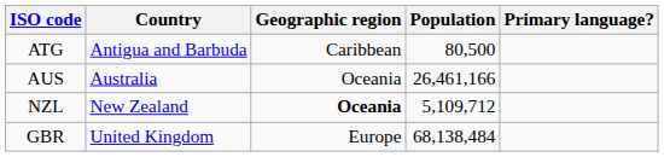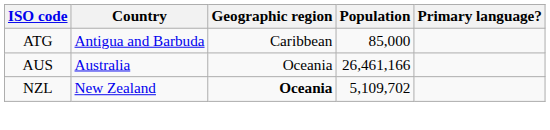 <table class="wikitable sortable static-row-numbers" style="text-align:right;">
 <tr>
 <th><a href='#'>ISO code</a></th>
 <th>Country</th>
 <th>Geographic region</th>
 <th>Population</th>
 <th>Primary language?</th>
 </tr>
 <tr>
 <td style="text-align:center">ATG</td>
 <td><a href='#'>Antigua and Barbuda</a></td>
 <td>Caribbean</td>
-<td>80,500</td>
+<td>85,000</td>
 <td></td>
 </tr>
 <tr>
 <td style="text-align:center">AUS</td>
 <td style="text-align:left"><a href='#'>Australia</a></td>
 <td>Oceania</td>
 <td style="text-align:right;">26,461,166</td>
 <td></td>
 </tr>
 <tr>
 <td style="text-align:center">NZL</td>
 <td style="text-align:left"><a href='#'>New Zealand</a></td>
 <td><strong>Oceania</strong></td>
-<td style="text-align:right;">5,109,712</td>
-<td></td>
-</tr>
-<tr>
-<td style="text-align:center">GBR</td>
-<td style="text-align:left"><a href='#'>United Kingdom</a></td>
-<td>Europe</td>
-<td style="text-align:right;">68,138,484</td>
+<td style="text-align:right;">5,109,702</td>
 <td></td>
 </tr>
 </table>
